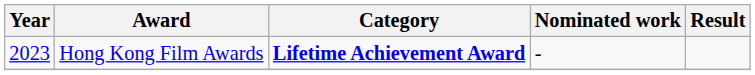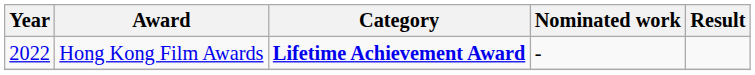 <table class="wikitable sortable" style="text-align:left;">
 <tr>
 <th>Year</th>
 <th>Award</th>
 <th>Category</th>
 <th>Nominated work</th>
 <th>Result</th>
 </tr>
 <tr>
-<td><a href='#'>2023</a></td>
+<td><a href='#'>2022</a></td>
 <td><a href='#'>Hong Kong Film Awards</a></td>
 <td><strong><a href='#'>Lifetime Achievement Award</a></strong></td>
 <td>-</td>
 <td></td>
 </tr>
 <tr>
 </tr>
 </table>
